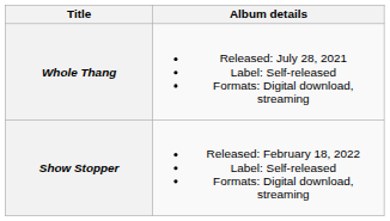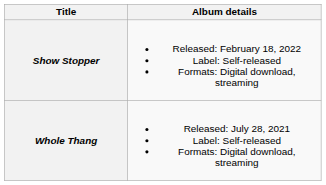 <table class="wikitable plainrowheaders" style="text-align:center;">
 <tr>
 <th scope="col" style="width:12em;">Title</th>
 <th scope="col" style="width:19em;">Album details</th>
 </tr>
 <tr>
+<th scope="row"><em>Show Stopper</em></th>
+<td><br><ul><li>Released: February 18, 2022</li><li>Label: Self-released</li><li>Formats: Digital download, streaming</li></ul></td>
+</tr>
+<tr>
 <th scope="row"><em>Whole Thang</em></th>
 <td><br><ul><li>Released: July 28, 2021</li><li>Label: Self-released</li><li>Formats: Digital download, streaming</li></ul></td>
 </tr>
-<tr>
-<th scope="row"><em>Show Stopper</em></th>
-<td><br><ul><li>Released: February 18, 2022</li><li>Label: Self-released</li><li>Formats: Digital download, streaming</li></ul></td>
-</tr>
 </table>
